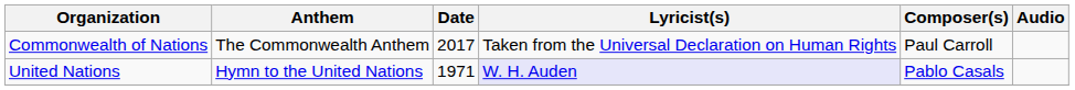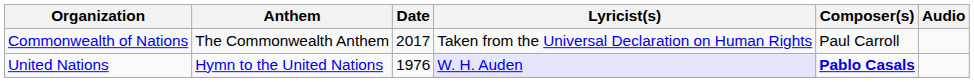 <table class="wikitable sortable">
 <tr>
 <th scope=col>Organization</th>
 <th scope=col>Anthem</th>
 <th scope=col>Date</th>
 <th scope=col>Lyricist(s)</th>
 <th scope=col>Composer(s)</th>
 <th scope=col>Audio</th>
 </tr>
 <tr>
 <td> <a href='#'>Commonwealth of Nations</a></td>
 <td>The Commonwealth Anthem</td>
 <td>2017</td>
 <td>Taken from the <a href='#'>Universal Declaration on Human Rights</a></td>
 <td>Paul Carroll</td>
 <td></td>
 </tr>
 <tr>
 <td> <a href='#'>United Nations</a></td>
 <td><a href='#'>Hymn to the United Nations</a></td>
-<td>1971</td>
+<td>1976</td>
 <td style="background: lavender;"><a href='#'>W. H. Auden</a></td>
-<td><a href='#'>Pablo Casals</a></td>
+<td><strong><a href='#'>Pablo Casals</a></strong></td>
 <td></td>
 </tr>
 <tr>
 </tr>
 </table>
